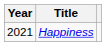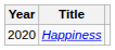 <table class="wikitable sortable">
 <tr>
 <th>Year</th>
 <th>Title</th>
 <th></th>
 </tr>
 <tr>
-<td>2021</td>
+<td>2020</td>
 <td><em><a href='#'>Happiness</a></em></td>
 <td></td>
 </tr>
 </table>
